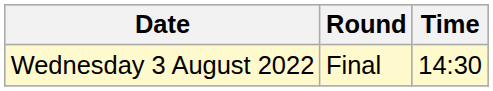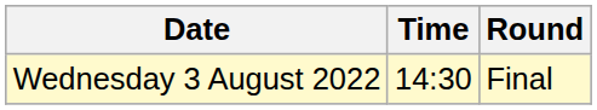 <table class="wikitable">
 <tr>
 <th>Date</th>
+<th>Time</th>
 <th>Round</th>
-<th>Time</th>
 </tr>
 <tr>
 <td style="background:lemonchiffon">Wednesday 3 August 2022</td>
+<td style="background:lemonchiffon">14:30</td>
 <td style="background:lemonchiffon">Final</td>
-<td style="background:lemonchiffon">14:30</td>
 </tr>
 </table>
